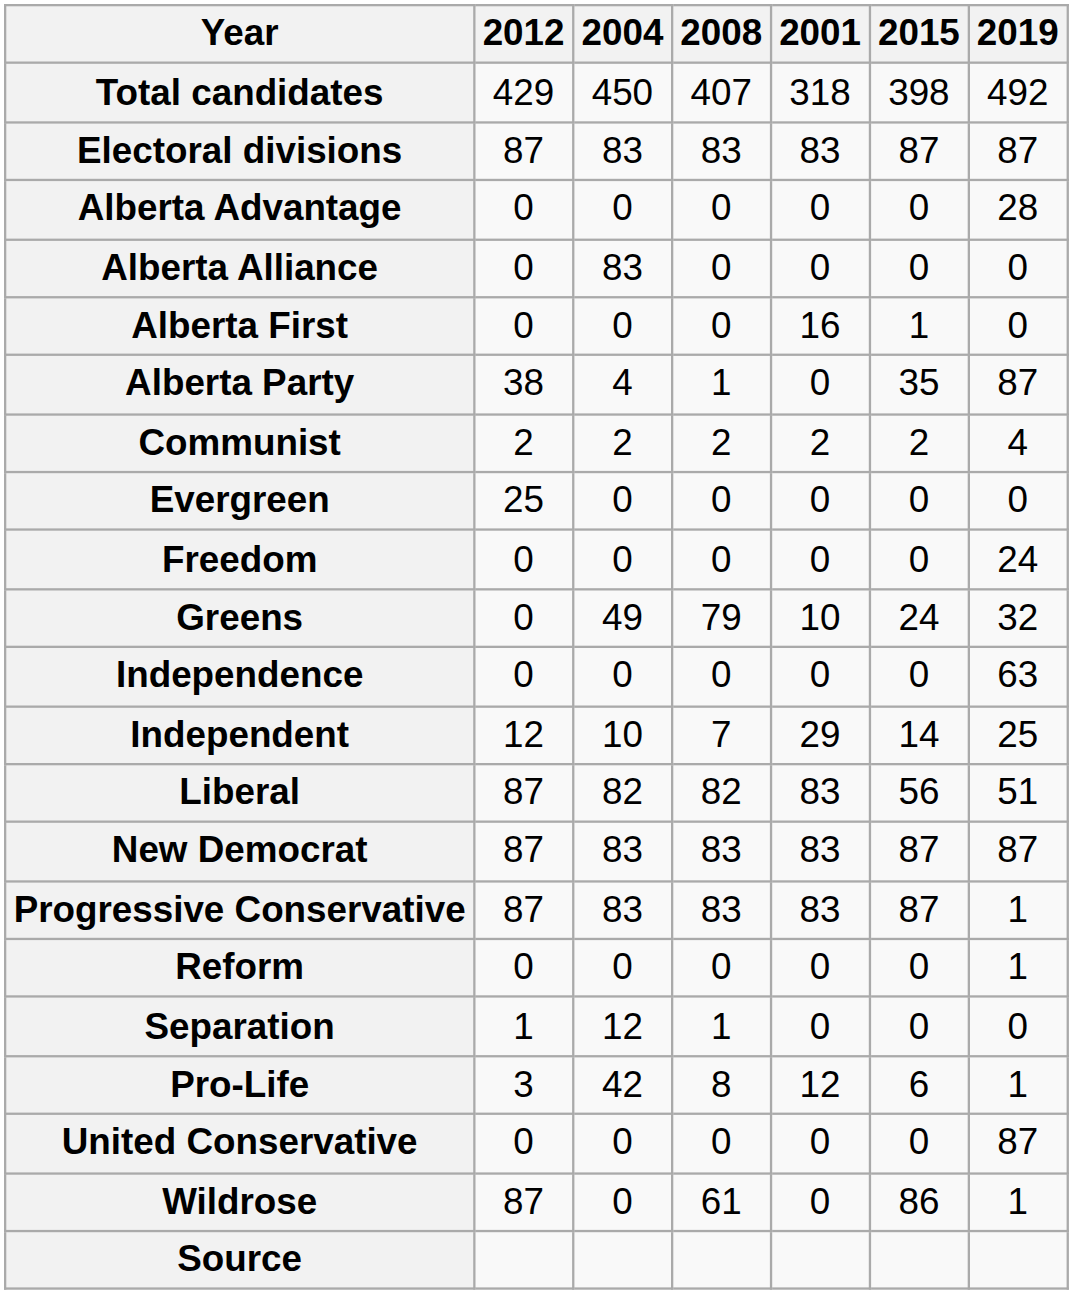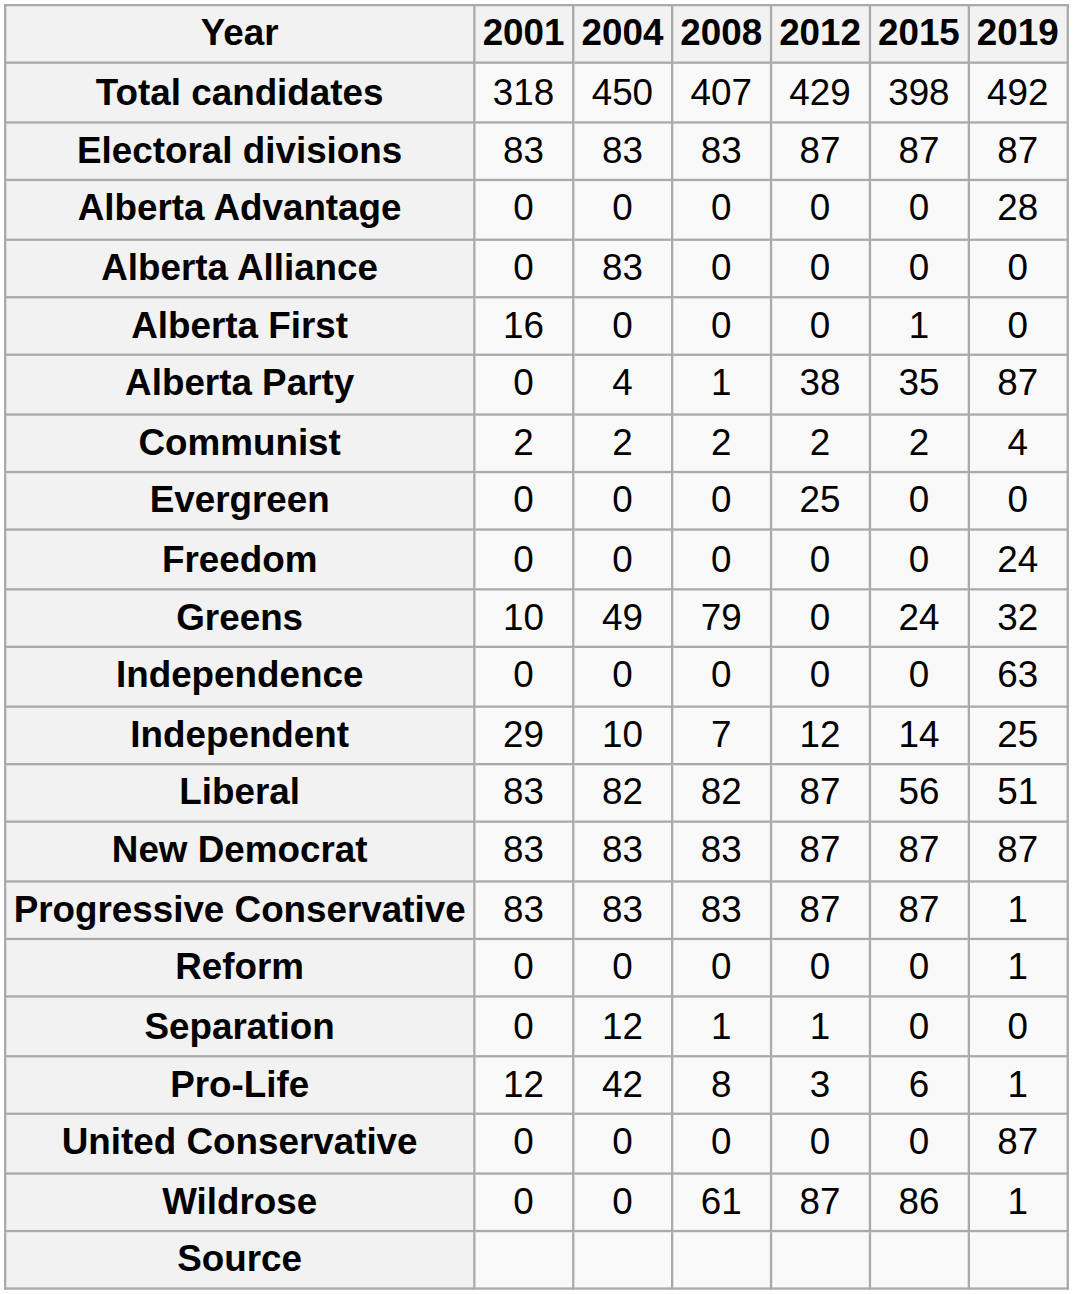 <table class="wikitable" style="border:1px solid #cccccc; text-align: center;" bgcolor="#cccccc">
 <tr>
 <th>Year</th>
-<th>2012</th>
+<th>2001</th>
 <th>2004</th>
 <th>2008</th>
-<th>2001</th>
+<th>2012</th>
 <th>2015</th>
 <th>2019</th>
 </tr>
 <tr>
 <th>Total candidates</th>
-<td>429</td>
+<td>318</td>
 <td>450</td>
 <td>407</td>
-<td>318</td>
+<td>429</td>
 <td>398</td>
 <td>492</td>
 </tr>
 <tr>
 <th>Electoral divisions</th>
-<td>87</td>
 <td>83</td>
 <td>83</td>
 <td>83</td>
+<td>87</td>
 <td>87</td>
 <td>87</td>
 </tr>
 <tr>
 <th>Alberta Advantage</th>
 <td>0</td>
 <td>0</td>
 <td>0</td>
 <td>0</td>
 <td>0</td>
 <td>28</td>
 </tr>
 <tr>
 <th>Alberta Alliance</th>
 <td>0</td>
 <td>83</td>
 <td>0</td>
 <td>0</td>
 <td>0</td>
 <td>0</td>
 </tr>
 <tr>
 <th>Alberta First</th>
+<td>16</td>
 <td>0</td>
 <td>0</td>
 <td>0</td>
-<td>16</td>
 <td>1</td>
 <td>0</td>
 </tr>
 <tr>
 <th>Alberta Party</th>
-<td>38</td>
+<td>0</td>
 <td>4</td>
 <td>1</td>
-<td>0</td>
+<td>38</td>
 <td>35</td>
 <td>87</td>
 </tr>
 <tr>
 <th>Communist</th>
 <td>2</td>
 <td>2</td>
 <td>2</td>
 <td>2</td>
 <td>2</td>
 <td>4</td>
 </tr>
 <tr>
 <th>Evergreen</th>
-<td>25</td>
 <td>0</td>
 <td>0</td>
 <td>0</td>
+<td>25</td>
 <td>0</td>
 <td>0</td>
 </tr>
 <tr>
 <th>Freedom</th>
 <td>0</td>
 <td>0</td>
 <td>0</td>
 <td>0</td>
 <td>0</td>
 <td>24</td>
 </tr>
 <tr>
 <th>Greens</th>
-<td>0</td>
+<td>10</td>
 <td>49</td>
 <td>79</td>
-<td>10</td>
+<td>0</td>
 <td>24</td>
 <td>32</td>
 </tr>
 <tr>
 <th>Independence</th>
 <td>0</td>
 <td>0</td>
 <td>0</td>
 <td>0</td>
 <td>0</td>
 <td>63</td>
 </tr>
 <tr>
 <th>Independent</th>
-<td>12</td>
+<td>29</td>
 <td>10</td>
 <td>7</td>
-<td>29</td>
+<td>12</td>
 <td>14</td>
 <td>25</td>
 </tr>
 <tr>
 <th>Liberal</th>
-<td>87</td>
+<td>83</td>
 <td>82</td>
 <td>82</td>
-<td>83</td>
+<td>87</td>
 <td>56</td>
 <td>51</td>
 </tr>
 <tr>
 <th>New Democrat</th>
-<td>87</td>
 <td>83</td>
 <td>83</td>
 <td>83</td>
 <td>87</td>
 <td>87</td>
+<td>87</td>
 </tr>
 <tr>
 <th>Progressive Conservative</th>
-<td>87</td>
 <td>83</td>
 <td>83</td>
 <td>83</td>
+<td>87</td>
 <td>87</td>
 <td>1</td>
 </tr>
 <tr>
 <th>Reform</th>
 <td>0</td>
 <td>0</td>
 <td>0</td>
 <td>0</td>
 <td>0</td>
 <td>1</td>
 </tr>
 <tr>
 <th>Separation</th>
-<td>1</td>
+<td>0</td>
 <td>12</td>
 <td>1</td>
-<td>0</td>
+<td>1</td>
 <td>0</td>
 <td>0</td>
 </tr>
 <tr>
 <th>Pro-Life</th>
-<td>3</td>
+<td>12</td>
 <td>42</td>
 <td>8</td>
-<td>12</td>
+<td>3</td>
 <td>6</td>
 <td>1</td>
 </tr>
 <tr>
 <th>United Conservative</th>
 <td>0</td>
 <td>0</td>
 <td>0</td>
 <td>0</td>
 <td>0</td>
 <td>87</td>
 </tr>
 <tr>
 <th>Wildrose</th>
-<td>87</td>
+<td>0</td>
 <td>0</td>
 <td>61</td>
-<td>0</td>
+<td>87</td>
 <td>86</td>
 <td>1</td>
 </tr>
 <tr>
 <th>Source</th>
 <td></td>
 <td></td>
 <td></td>
 <td></td>
 <td></td>
 <td></td>
 </tr>
 </table>
